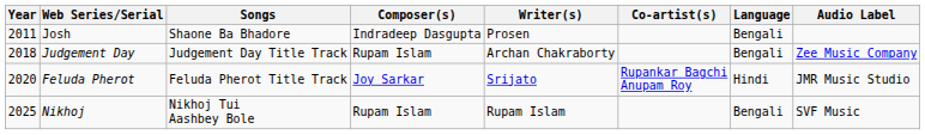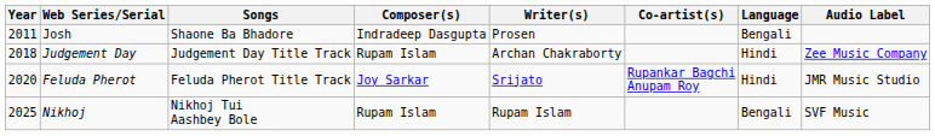 <table class="wikitable">
 <tr>
 <th>Year</th>
 <th>Web Series/Serial</th>
 <th>Songs</th>
 <th>Composer(s)</th>
 <th>Writer(s)</th>
 <th>Co-artist(s)</th>
 <th>Language</th>
 <th>Audio Label</th>
 </tr>
 <tr>
 <td>2011</td>
 <td>Josh</td>
 <td>Shaone Ba Bhadore</td>
 <td>Indradeep Dasgupta</td>
 <td>Prosen</td>
 <td></td>
 <td>Bengali</td>
 <td></td>
 </tr>
 <tr>
 <td>2018</td>
 <td><em>Judgement Day</em></td>
 <td>Judgement Day Title Track</td>
 <td>Rupam Islam</td>
 <td>Archan Chakraborty</td>
 <td></td>
-<td>Bengali</td>
+<td>Hindi</td>
 <td><a href='#'>Zee Music Company</a></td>
 </tr>
 <tr>
 <td>2020</td>
 <td><em>Feluda Pherot</em></td>
 <td>Feluda Pherot Title Track</td>
 <td><a href='#'>Joy Sarkar</a></td>
 <td><a href='#'>Srijato</a></td>
 <td><a href='#'>Rupankar Bagchi</a><br><a href='#'>Anupam Roy</a></td>
 <td>Hindi</td>
 <td>JMR Music Studio</td>
 </tr>
 <tr>
 <td>2025</td>
 <td><em>Nikhoj</em></td>
 <td>Nikhoj Tui<br>Aashbey Bole</td>
 <td>Rupam Islam</td>
 <td>Rupam Islam</td>
 <td></td>
 <td>Bengali</td>
 <td>SVF Music</td>
 </tr>
 </table>
